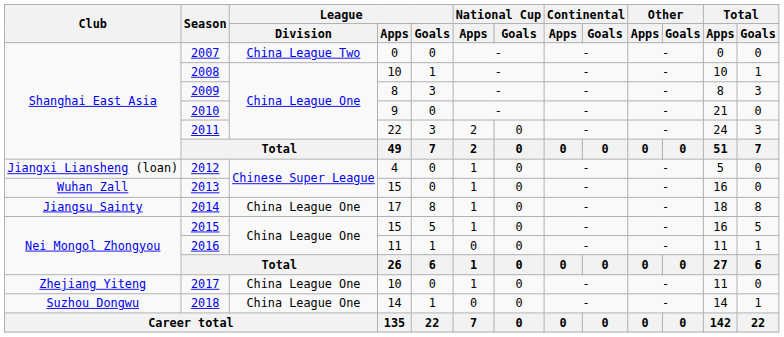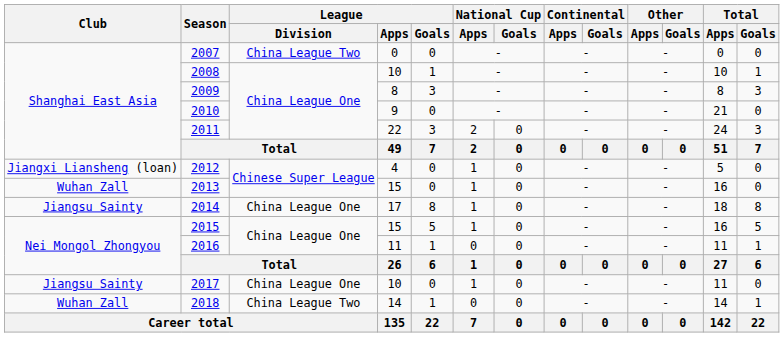 <table class="wikitable" style="text-align: center">
 <tr>
 <th rowspan="2">Club</th>
 <th rowspan="2">Season</th>
 <th colspan="3">League</th>
 <th colspan="2">National Cup</th>
 <th colspan="2">Continental</th>
 <th colspan="2">Other</th>
 <th colspan="2">Total</th>
 </tr>
 <tr>
 <th>Division</th>
 <th>Apps</th>
 <th>Goals</th>
 <th>Apps</th>
 <th>Goals</th>
 <th>Apps</th>
 <th>Goals</th>
 <th>Apps</th>
 <th>Goals</th>
 <th>Apps</th>
 <th>Goals</th>
 </tr>
 <tr>
 <td rowspan=6><a href='#'>Shanghai East Asia</a></td>
 <td><a href='#'>2007</a></td>
 <td><a href='#'>China League Two</a></td>
 <td>0</td>
 <td>0</td>
 <td colspan="2">-</td>
 <td colspan="2">-</td>
 <td colspan="2">-</td>
 <td>0</td>
 <td>0</td>
 </tr>
 <tr>
 <td><a href='#'>2008</a></td>
 <td rowspan=4><a href='#'>China League One</a></td>
 <td>10</td>
 <td>1</td>
 <td colspan="2">-</td>
 <td colspan="2">-</td>
 <td colspan="2">-</td>
 <td>10</td>
 <td>1</td>
 </tr>
 <tr>
 <td><a href='#'>2009</a></td>
 <td>8</td>
 <td>3</td>
 <td colspan="2">-</td>
 <td colspan="2">-</td>
 <td colspan="2">-</td>
 <td>8</td>
 <td>3</td>
 </tr>
 <tr>
 <td><a href='#'>2010</a></td>
 <td>9</td>
 <td>0</td>
 <td colspan="2">-</td>
 <td colspan="2">-</td>
 <td colspan="2">-</td>
 <td>21</td>
 <td>0</td>
 </tr>
 <tr>
 <td><a href='#'>2011</a></td>
 <td>22</td>
 <td>3</td>
 <td>2</td>
 <td>0</td>
 <td colspan="2">-</td>
 <td colspan="2">-</td>
 <td>24</td>
 <td>3</td>
 </tr>
 <tr>
 <th colspan="2"><strong>Total</strong></th>
 <th>49</th>
 <th>7</th>
 <th>2</th>
 <th>0</th>
 <th>0</th>
 <th>0</th>
 <th>0</th>
 <th>0</th>
 <th>51</th>
 <th>7</th>
 </tr>
 <tr>
 <td><a href='#'>Jiangxi Liansheng</a> (loan)</td>
 <td><a href='#'>2012</a></td>
 <td rowspan=2><a href='#'>Chinese Super League</a></td>
 <td>4</td>
 <td>0</td>
 <td>1</td>
 <td>0</td>
 <td colspan="2">-</td>
 <td colspan="2">-</td>
 <td>5</td>
 <td>0</td>
 </tr>
 <tr>
 <td><a href='#'>Wuhan Zall</a></td>
 <td><a href='#'>2013</a></td>
 <td>15</td>
 <td>0</td>
 <td>1</td>
 <td>0</td>
 <td colspan="2">-</td>
 <td colspan="2">-</td>
 <td>16</td>
 <td>0</td>
 </tr>
 <tr>
 <td><a href='#'>Jiangsu Sainty</a></td>
 <td><a href='#'>2014</a></td>
 <td>China League One</td>
 <td>17</td>
 <td>8</td>
 <td>1</td>
 <td>0</td>
 <td colspan="2">-</td>
 <td colspan="2">-</td>
 <td>18</td>
 <td>8</td>
 </tr>
 <tr>
 <td rowspan=3><a href='#'>Nei Mongol Zhongyou</a></td>
 <td><a href='#'>2015</a></td>
 <td rowspan=2>China League One</td>
 <td>15</td>
 <td>5</td>
 <td>1</td>
 <td>0</td>
 <td colspan="2">-</td>
 <td colspan="2">-</td>
 <td>16</td>
 <td>5</td>
 </tr>
 <tr>
 <td><a href='#'>2016</a></td>
 <td>11</td>
 <td>1</td>
 <td>0</td>
 <td>0</td>
 <td colspan="2">-</td>
 <td colspan="2">-</td>
 <td>11</td>
 <td>1</td>
 </tr>
 <tr>
 <th colspan="2"><strong>Total</strong></th>
 <th>26</th>
 <th>6</th>
 <th>1</th>
 <th>0</th>
 <th>0</th>
 <th>0</th>
 <th>0</th>
 <th>0</th>
 <th>27</th>
 <th>6</th>
 </tr>
 <tr>
-<td><a href='#'>Zhejiang Yiteng</a></td>
+<td><a href='#'>Jiangsu Sainty</a></td>
 <td><a href='#'>2017</a></td>
 <td>China League One</td>
 <td>10</td>
 <td>0</td>
 <td>1</td>
 <td>0</td>
 <td colspan="2">-</td>
 <td colspan="2">-</td>
 <td>11</td>
 <td>0</td>
 </tr>
 <tr>
-<td><a href='#'>Suzhou Dongwu</a></td>
+<td><a href='#'>Wuhan Zall</a></td>
 <td><a href='#'>2018</a></td>
-<td>China League One</td>
+<td>China League Two</td>
 <td>14</td>
 <td>1</td>
 <td>0</td>
 <td>0</td>
 <td colspan="2">-</td>
 <td colspan="2">-</td>
 <td>14</td>
 <td>1</td>
 </tr>
 <tr>
 <th colspan=3>Career total</th>
 <th>135</th>
 <th>22</th>
 <th>7</th>
 <th>0</th>
 <th>0</th>
 <th>0</th>
 <th>0</th>
 <th>0</th>
 <th>142</th>
 <th>22</th>
 </tr>
 </table>
